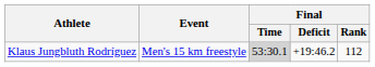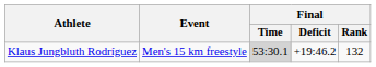 <table class="wikitable" style="font-size:90%">
 <tr>
 <th rowspan="2">Athlete</th>
 <th rowspan="2">Event</th>
 <th colspan="3">Final</th>
 </tr>
 <tr style="font-size:95%">
 <th>Time</th>
 <th>Deficit</th>
 <th>Rank</th>
 </tr>
 <tr align=center>
 <td align=left><a href='#'>Klaus Jungbluth Rodríguez</a></td>
 <td align=left><a href='#'>Men's 15 km freestyle</a></td>
 <td style="background: lightgrey;">53:30.1</td>
 <td>+19:46.2</td>
-<td>112</td>
+<td>132</td>
 </tr>
 </table>
